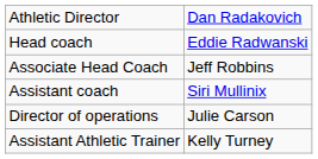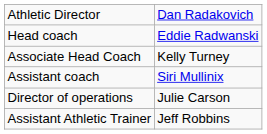 <table class="wikitable">
 <tr>
 <td>Athletic Director</td>
 <td> <a href='#'>Dan Radakovich</a></td>
 </tr>
 <tr>
 <td>Head coach</td>
 <td> <a href='#'>Eddie Radwanski</a></td>
 </tr>
 <tr>
 <td>Associate Head Coach</td>
-<td> Jeff Robbins</td>
+<td> Kelly Turney</td>
 </tr>
 <tr>
 <td>Assistant coach</td>
 <td> <a href='#'>Siri Mullinix</a></td>
 </tr>
 <tr>
 <td>Director of operations</td>
 <td> Julie Carson</td>
 </tr>
 <tr>
 <td>Assistant Athletic Trainer</td>
-<td> Kelly Turney</td>
+<td> Jeff Robbins</td>
 </tr>
 </table>
